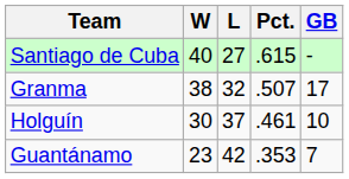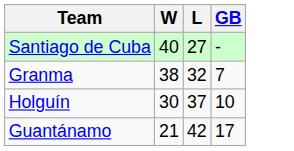 <table class="wikitable">
 <tr>
 <th>Team</th>
 <th>W</th>
 <th>L</th>
-<th>Pct.</th>
 <th><a href='#'>GB</a></th>
 </tr>
 <tr style="background-color:#ccffcc;">
 <td><a href='#'>Santiago de Cuba</a></td>
 <td>40</td>
 <td>27</td>
-<td>.615</td>
 <td>-</td>
 </tr>
 <tr>
 <td><a href='#'>Granma</a></td>
 <td>38</td>
 <td>32</td>
-<td>.507</td>
-<td>17</td>
+<td>7</td>
 </tr>
 <tr>
 <td><a href='#'>Holguín</a></td>
 <td>30</td>
 <td>37</td>
-<td>.461</td>
 <td>10</td>
 </tr>
 <tr>
 <td><a href='#'>Guantánamo</a></td>
-<td>23</td>
+<td>21</td>
 <td>42</td>
-<td>.353</td>
-<td>7</td>
+<td>17</td>
 </tr>
 </table>
